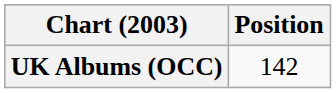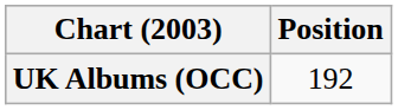 <table class="wikitable plainrowheaders" style="text-align:center">
 <tr>
 <th scope="col">Chart (2003)</th>
 <th scope="col">Position</th>
 </tr>
 <tr>
 <th scope="row">UK Albums (OCC)</th>
-<td>142</td>
+<td>192</td>
 </tr>
 </table>
